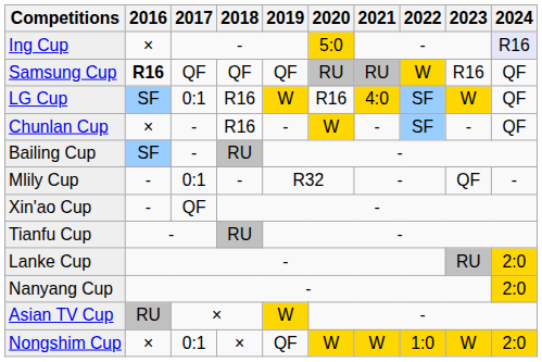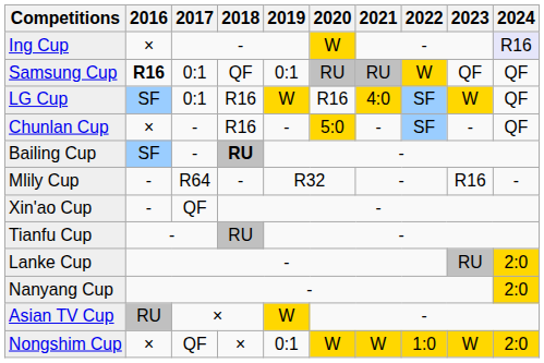 <table class="wikitable">
 <tr style="background:#efefef;">
 <th>Competitions</th>
 <th>2016</th>
 <th>2017</th>
 <th>2018</th>
 <th>2019</th>
 <th>2020</th>
 <th>2021</th>
 <th>2022</th>
 <th>2023</th>
 <th>2024</th>
 </tr>
 <tr>
 <td style="background:#efefef;"><a href='#'>Ing Cup</a></td>
 <td style="text-align:center;">×</td>
 <td colspan="3" style="text-align:center;">-</td>
-<td style="text-align:center; background:gold;">5:0</td>
+<td style="text-align:center; background:gold;">W</td>
 <td colspan="3" style="text-align:center;">-</td>
 <td style="background: lavender; text-align:center;">R16</td>
 </tr>
 <tr>
 <td style="background:#efefef;"><a href='#'>Samsung Cup</a></td>
 <td style="text-align:center;"><strong>R16</strong></td>
+<td style="text-align:center;">0:1</td>
 <td style="text-align:center;">QF</td>
-<td style="text-align:center;">QF</td>
-<td style="text-align:center;">QF</td>
+<td style="text-align:center;">0:1</td>
 <td style="text-align:center; background:silver">RU</td>
 <td style="text-align:center; background:silver">RU</td>
 <td style="text-align:center; background:gold;">W</td>
-<td style="text-align:center;">R16</td>
+<td style="text-align:center;">QF</td>
 <td style="text-align:center;">QF</td>
 </tr>
 <tr>
 <td style="background:#efefef;"><a href='#'>LG Cup</a></td>
 <td style="text-align:center; background:#9acdff;">SF</td>
 <td style="text-align:center;">0:1</td>
 <td style="text-align:center;">R16</td>
 <td style="text-align:center; background:gold;">W</td>
 <td style="text-align:center;">R16</td>
 <td style="text-align:center; background:gold;">4:0</td>
 <td style="text-align:center; background:#9acdff;">SF</td>
 <td style="text-align:center; background:gold;">W</td>
 <td style="text-align:center;">QF</td>
 </tr>
 <tr>
 <td style="background:#efefef;"><a href='#'>Chunlan Cup</a></td>
 <td style="text-align:center;">×</td>
 <td style="text-align:center;">-</td>
 <td style="text-align:center;">R16</td>
 <td style="text-align:center;">-</td>
-<td style="text-align:center; background:gold;">W</td>
+<td style="text-align:center; background:gold;">5:0</td>
 <td style="text-align:center;">-</td>
 <td style="text-align:center; background:#9acdff;">SF</td>
 <td style="text-align:center;">-</td>
 <td style="text-align:center;">QF</td>
 </tr>
 <tr>
 <td style="background:#efefef;">Bailing Cup</td>
 <td style="text-align:center; background:#9acdff;">SF</td>
 <td style="text-align:center;">-</td>
-<td style="text-align:center; background:silver;">RU</td>
+<td style="text-align:center; background:silver;"><strong>RU</strong></td>
 <td colspan="6" style="text-align:center;">-</td>
 </tr>
 <tr>
 <td style="background:#efefef;">Mlily Cup</td>
 <td style="text-align:center;">-</td>
-<td style="text-align:center;">0:1</td>
+<td style="text-align:center;">R64</td>
 <td style="text-align:center;">-</td>
 <td colspan="2" style="text-align:center;">R32</td>
 <td colspan="2" style="text-align:center;">-</td>
-<td style="text-align:center;">QF</td>
+<td style="text-align:center;">R16</td>
 <td style="text-align:center;">-</td>
 </tr>
 <tr>
 <td style="background:#efefef;">Xin'ao Cup</td>
 <td style="text-align:center;">-</td>
 <td style="text-align:center;">QF</td>
 <td colspan="7" style="text-align:center;">-</td>
 </tr>
 <tr>
 <td style="background:#efefef;">Tianfu Cup</td>
 <td colspan="2" style="text-align:center;">-</td>
 <td style="text-align:center; background:silver;">RU</td>
 <td colspan="6" style="text-align:center;">-</td>
 </tr>
 <tr>
 <td style="background:#efefef;">Lanke Cup</td>
 <td colspan="7" style="text-align:center;">-</td>
 <td style="text-align:center; background:silver;">RU</td>
 <td style="text-align:center; background:gold;">2:0</td>
 </tr>
 <tr>
 <td style="background:#efefef;">Nanyang Cup</td>
 <td colspan="8" style="text-align:center;">-</td>
 <td style="text-align:center; background:gold;">2:0</td>
 </tr>
 <tr>
 <td style="background:#efefef;"><a href='#'>Asian TV Cup</a></td>
 <td style="text-align:center; background:silver;">RU</td>
 <td colspan="2" style="text-align:center;">×</td>
 <td style="text-align:center; background:gold;">W</td>
 <td colspan="5" style="text-align:center;">-</td>
 </tr>
 <tr>
 <td style="background:#efefef;"><a href='#'>Nongshim Cup</a></td>
 <td style="text-align:center;">×</td>
+<td style="text-align:center;">QF</td>
+<td style="text-align:center;">×</td>
 <td style="text-align:center;">0:1</td>
-<td style="text-align:center;">×</td>
-<td style="text-align:center;">QF</td>
 <td style="text-align:center; background:gold;">W</td>
 <td style="text-align:center; background:gold;">W</td>
 <td style="text-align:center; background:gold;">1:0</td>
 <td style="text-align:center; background:gold;">W</td>
 <td style="text-align:center; background:gold;">2:0</td>
 </tr>
 </table>
